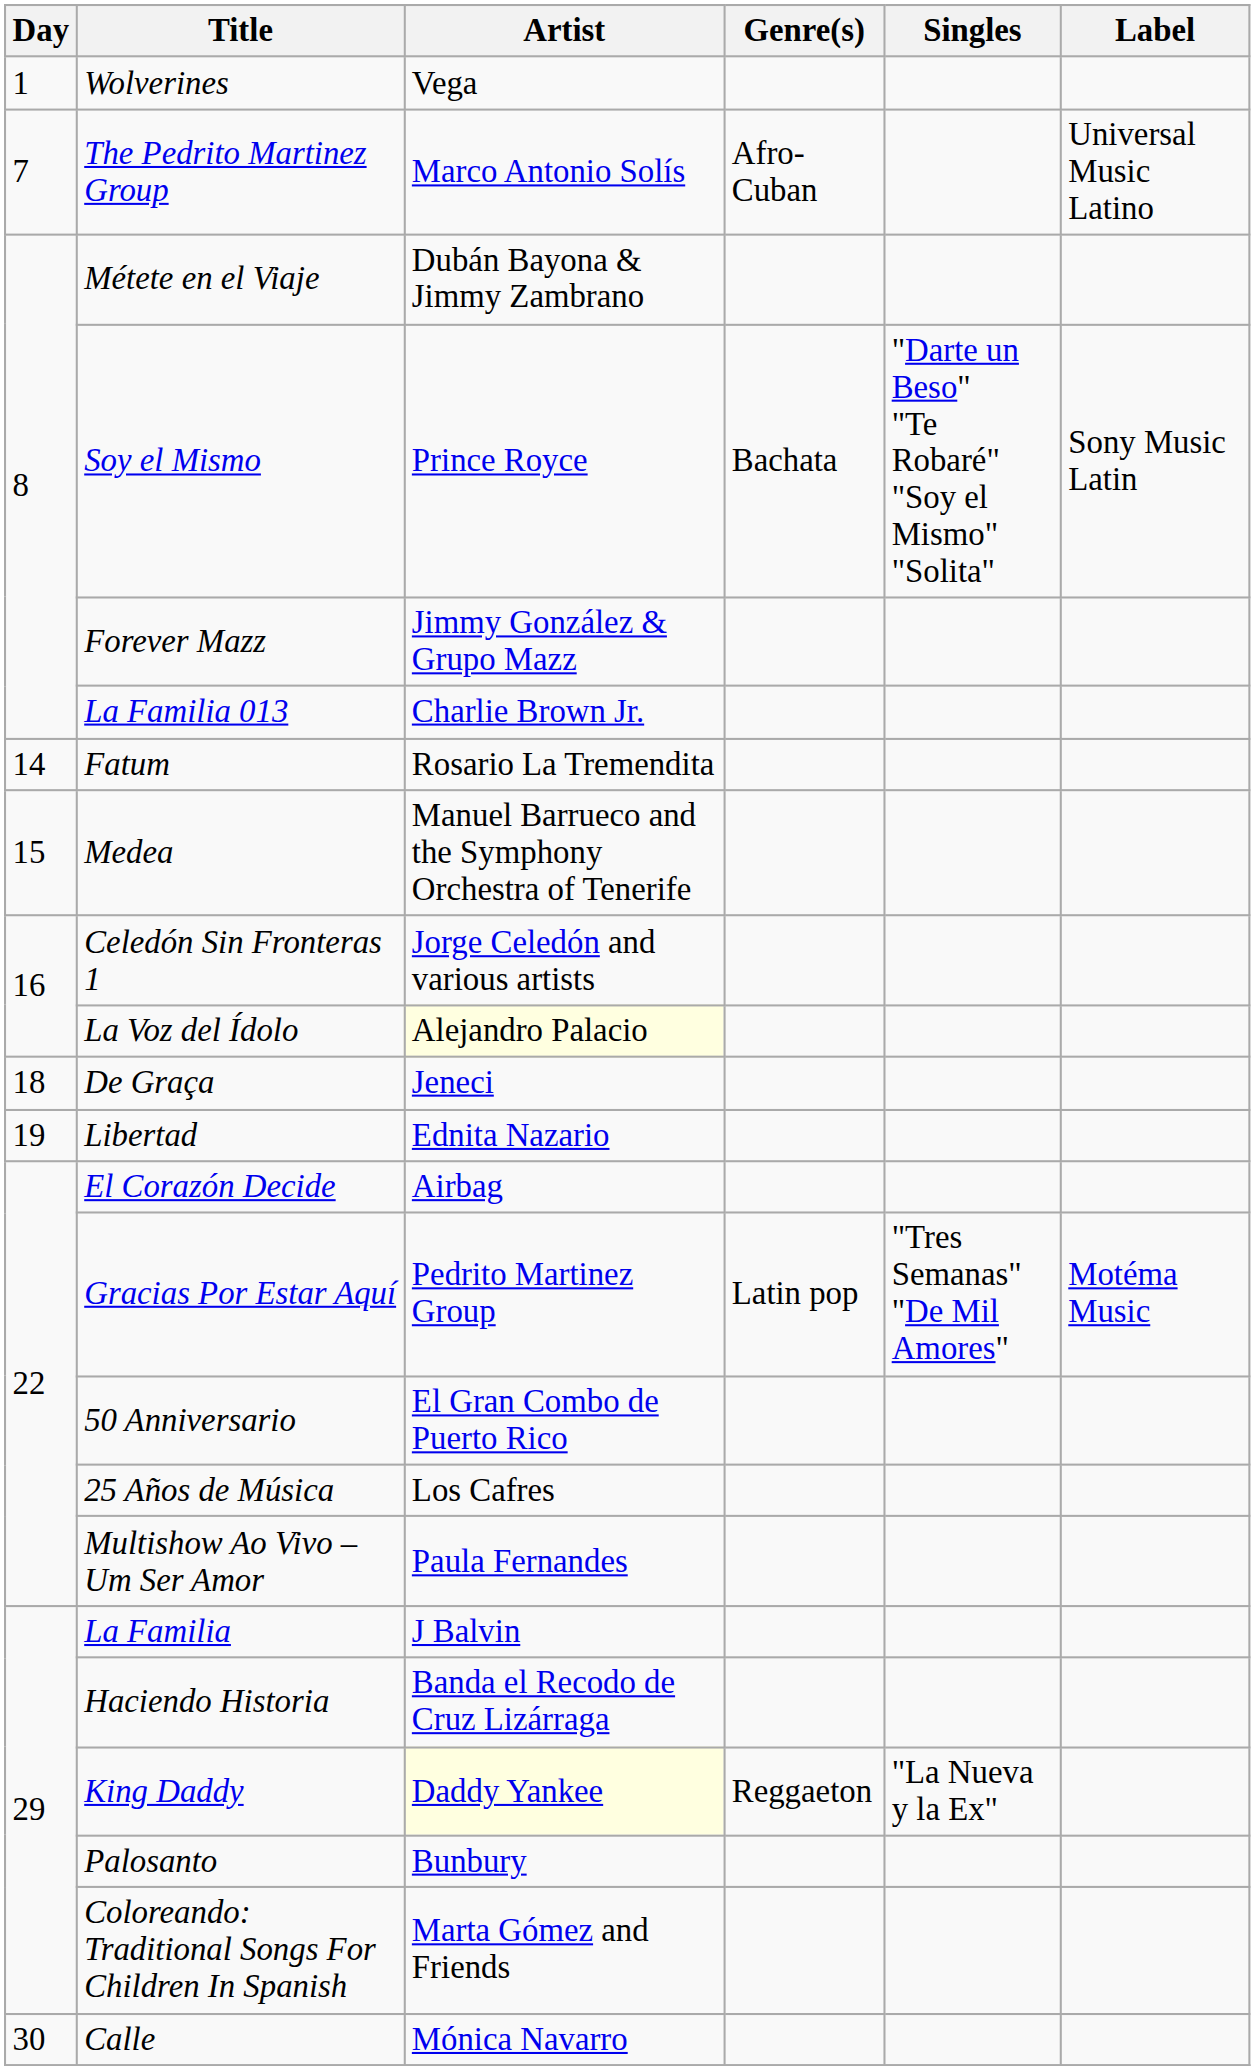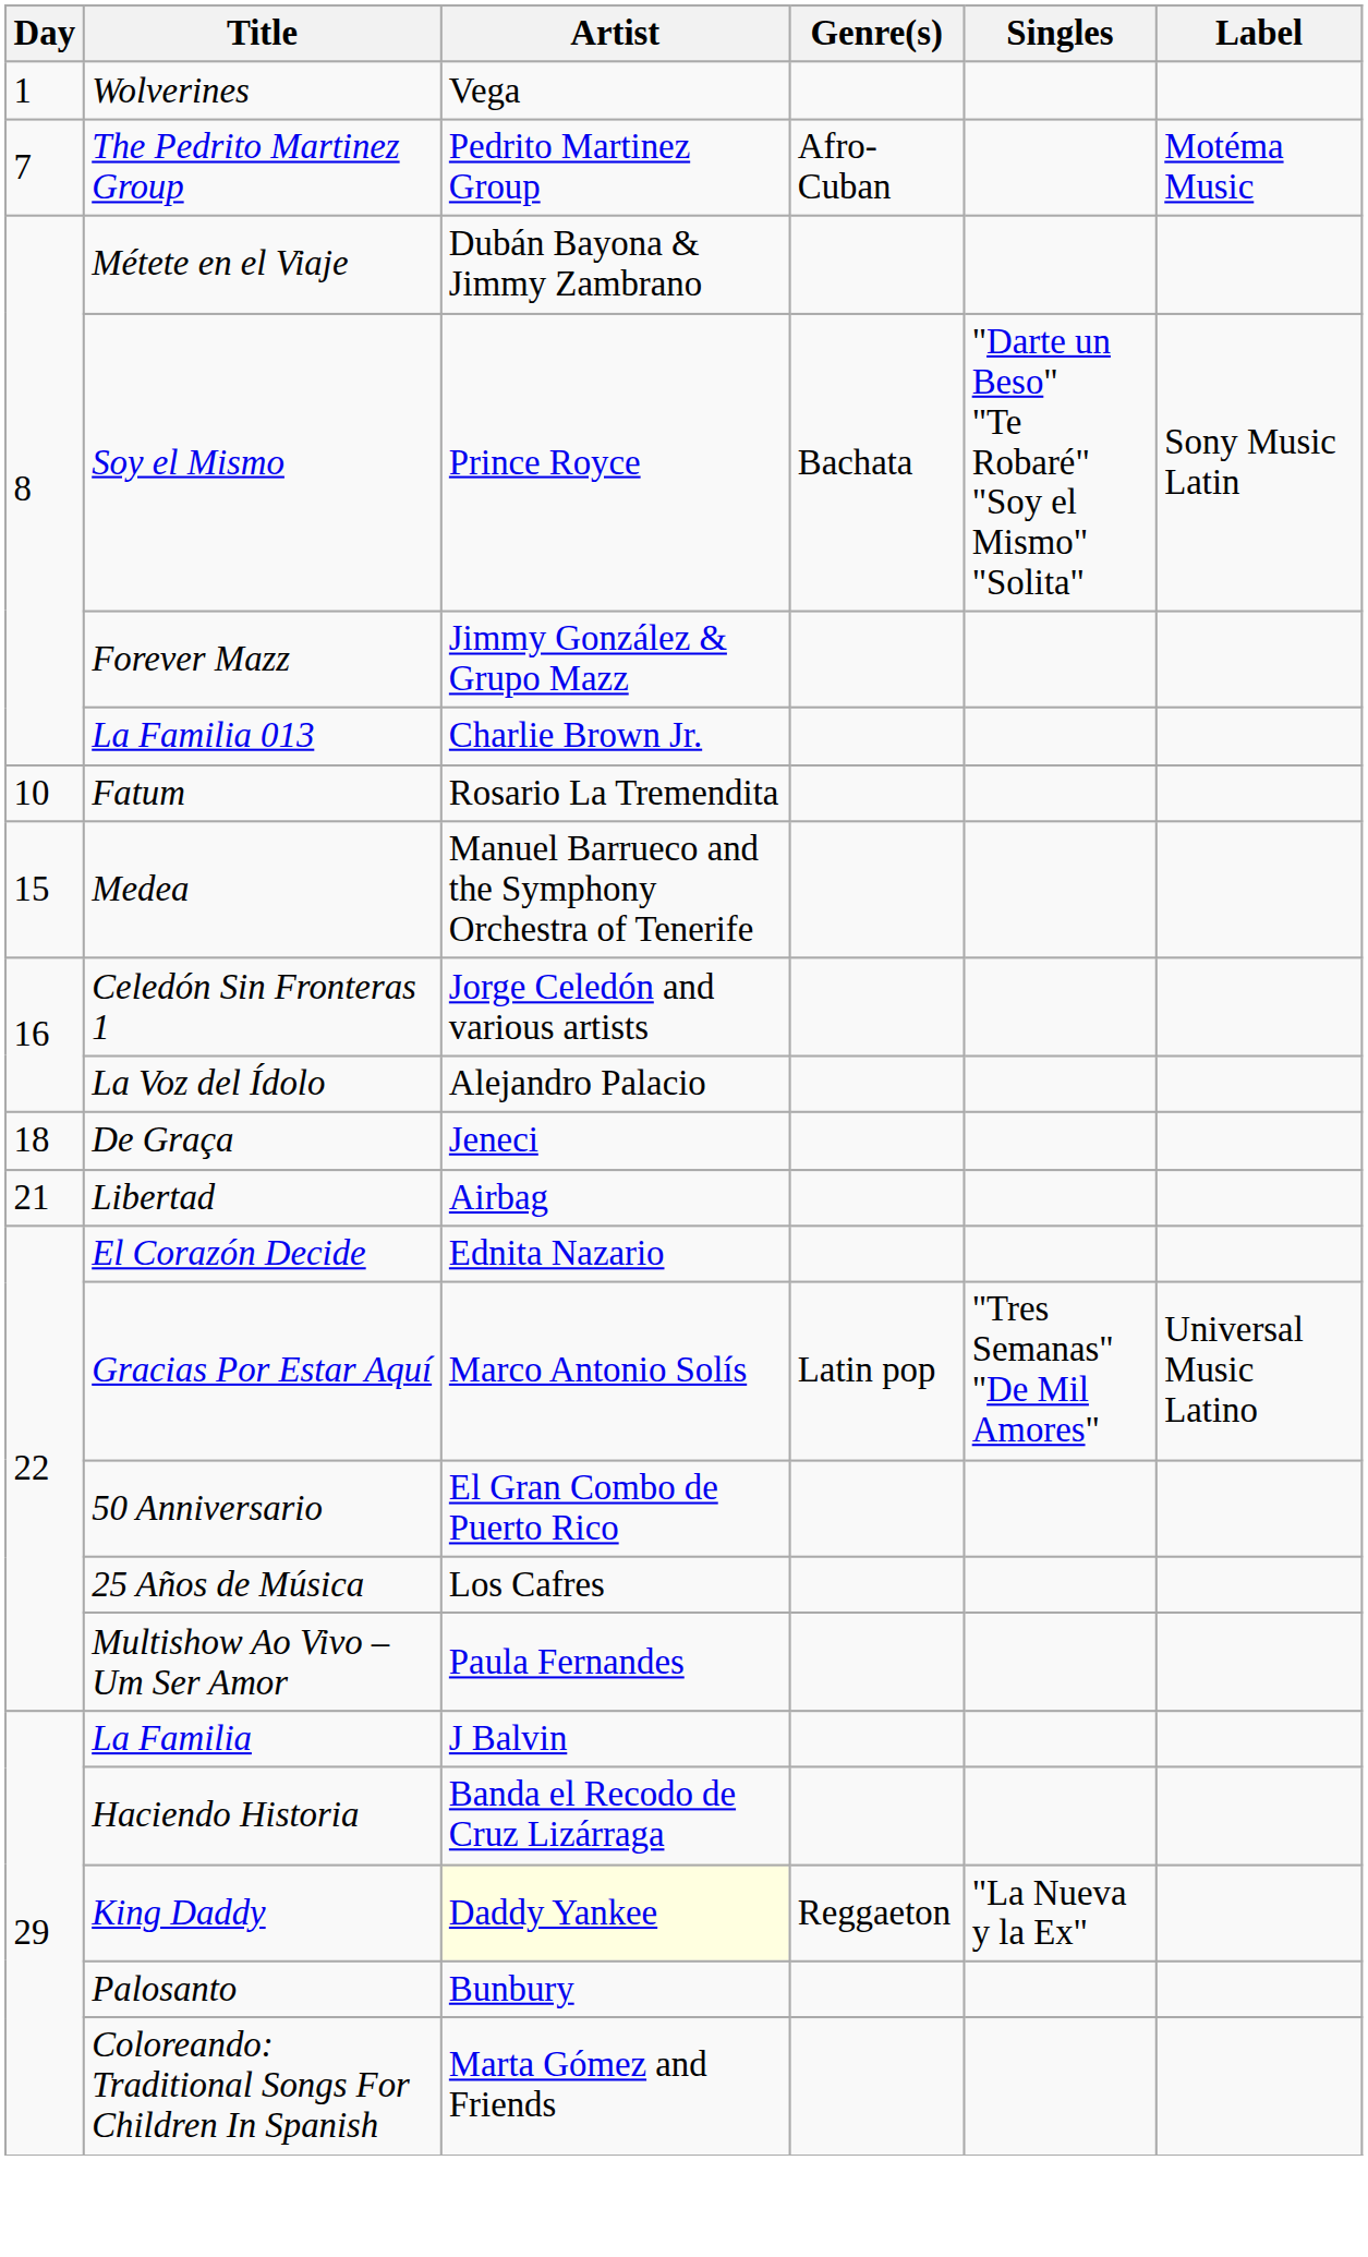 <table class="wikitable sortable" style="text-align: left;">
 <tr>
 <th>Day</th>
 <th>Title</th>
 <th>Artist</th>
 <th>Genre(s)</th>
 <th>Singles</th>
 <th>Label</th>
 </tr>
 <tr>
 <td>1</td>
 <td><em>Wolverines</em></td>
 <td>Vega</td>
 <td></td>
 <td></td>
 <td></td>
 </tr>
 <tr>
 <td>7</td>
 <td><em><a href='#'>The Pedrito Martinez Group</a></em></td>
-<td><a href='#'>Marco Antonio Solís</a></td>
+<td><a href='#'>Pedrito Martinez Group</a></td>
 <td>Afro-Cuban</td>
 <td></td>
-<td>Universal Music Latino</td>
+<td><a href='#'>Motéma Music</a></td>
 </tr>
 <tr>
 <td rowspan="4">8</td>
 <td><em>Métete en el Viaje</em></td>
 <td>Dubán Bayona & Jimmy Zambrano</td>
 <td></td>
 <td></td>
 <td></td>
 </tr>
 <tr>
 <td><em><a href='#'>Soy el Mismo</a></em></td>
 <td><a href='#'>Prince Royce</a></td>
 <td>Bachata</td>
 <td>"<a href='#'>Darte un Beso</a>"<br>"Te Robaré"<br>"Soy el Mismo"<br>"Solita"</td>
 <td>Sony Music Latin</td>
 </tr>
 <tr>
 <td><em>Forever Mazz</em></td>
 <td><a href='#'>Jimmy González & Grupo Mazz</a></td>
 <td></td>
 <td></td>
 <td></td>
 </tr>
 <tr>
 <td><em><a href='#'>La Familia 013</a></em></td>
 <td><a href='#'>Charlie Brown Jr.</a></td>
 <td></td>
 <td></td>
 <td></td>
 </tr>
 <tr>
-<td>14</td>
+<td>10</td>
 <td><em>Fatum</em></td>
 <td>Rosario La Tremendita</td>
 <td></td>
 <td></td>
 <td></td>
 </tr>
 <tr>
 <td>15</td>
 <td><em>Medea</em></td>
 <td>Manuel Barrueco and the Symphony Orchestra of Tenerife</td>
 <td></td>
 <td></td>
 <td></td>
 </tr>
 <tr>
 <td rowspan="2">16</td>
 <td><em>Celedón Sin Fronteras 1</em></td>
 <td><a href='#'>Jorge Celedón</a> and various artists</td>
 <td></td>
 <td></td>
 <td></td>
 </tr>
 <tr>
 <td><em>La Voz del Ídolo</em></td>
-<td style="background: lightyellow;">Alejandro Palacio</td>
+<td>Alejandro Palacio</td>
 <td></td>
 <td></td>
 <td></td>
 </tr>
 <tr>
 <td>18</td>
 <td><em>De Graça</em></td>
 <td><a href='#'>Jeneci</a></td>
 <td></td>
 <td></td>
 <td></td>
 </tr>
 <tr>
-<td>19</td>
+<td>21</td>
 <td><em>Libertad</em></td>
-<td><a href='#'>Ednita Nazario</a></td>
+<td><a href='#'>Airbag</a></td>
 <td></td>
 <td></td>
 <td></td>
 </tr>
 <tr>
 <td rowspan="5">22</td>
 <td><em><a href='#'>El Corazón Decide</a></em></td>
-<td><a href='#'>Airbag</a></td>
+<td><a href='#'>Ednita Nazario</a></td>
 <td></td>
 <td></td>
 <td></td>
 </tr>
 <tr>
 <td><em><a href='#'>Gracias Por Estar Aquí</a></em></td>
-<td><a href='#'>Pedrito Martinez Group</a></td>
+<td><a href='#'>Marco Antonio Solís</a></td>
 <td>Latin pop</td>
 <td>"Tres Semanas"<br>"<a href='#'>De Mil Amores</a>"</td>
-<td><a href='#'>Motéma Music</a></td>
+<td>Universal Music Latino</td>
 </tr>
 <tr>
 <td><em>50 Anniversario</em></td>
 <td><a href='#'>El Gran Combo de Puerto Rico</a></td>
 <td></td>
 <td></td>
 <td></td>
 </tr>
 <tr>
 <td><em>25 Años de Música</em></td>
 <td>Los Cafres</td>
 <td></td>
 <td></td>
 <td></td>
 </tr>
 <tr>
 <td><em>Multishow Ao Vivo – Um Ser Amor</em></td>
 <td><a href='#'>Paula Fernandes</a></td>
 <td></td>
 <td></td>
 <td></td>
 </tr>
 <tr>
 <td rowspan="5">29</td>
 <td><em><a href='#'>La Familia</a></em></td>
 <td><a href='#'>J Balvin</a></td>
 <td></td>
 <td></td>
 <td></td>
 </tr>
 <tr>
 <td><em>Haciendo Historia</em></td>
 <td><a href='#'>Banda el Recodo de Cruz Lizárraga</a></td>
 <td></td>
 <td></td>
 <td></td>
 </tr>
 <tr>
 <td><em><a href='#'>King Daddy</a></em></td>
 <td style="background: lightyellow;"><a href='#'>Daddy Yankee</a></td>
 <td>Reggaeton</td>
 <td>"La Nueva y la Ex"</td>
 <td></td>
 </tr>
 <tr>
 <td><em>Palosanto</em></td>
 <td><a href='#'>Bunbury</a></td>
 <td></td>
 <td></td>
 <td></td>
 </tr>
 <tr>
 <td><em>Coloreando: Traditional Songs For Children In Spanish</em></td>
 <td><a href='#'>Marta Gómez</a> and Friends</td>
 <td></td>
 <td></td>
 <td></td>
 </tr>
 <tr>
-<td>30</td>
-<td><em>Calle</em></td>
-<td><a href='#'>Mónica Navarro</a></td>
-<td></td>
-<td></td>
-<td></td>
-</tr>
-<tr>
 </tr>
 </table>
